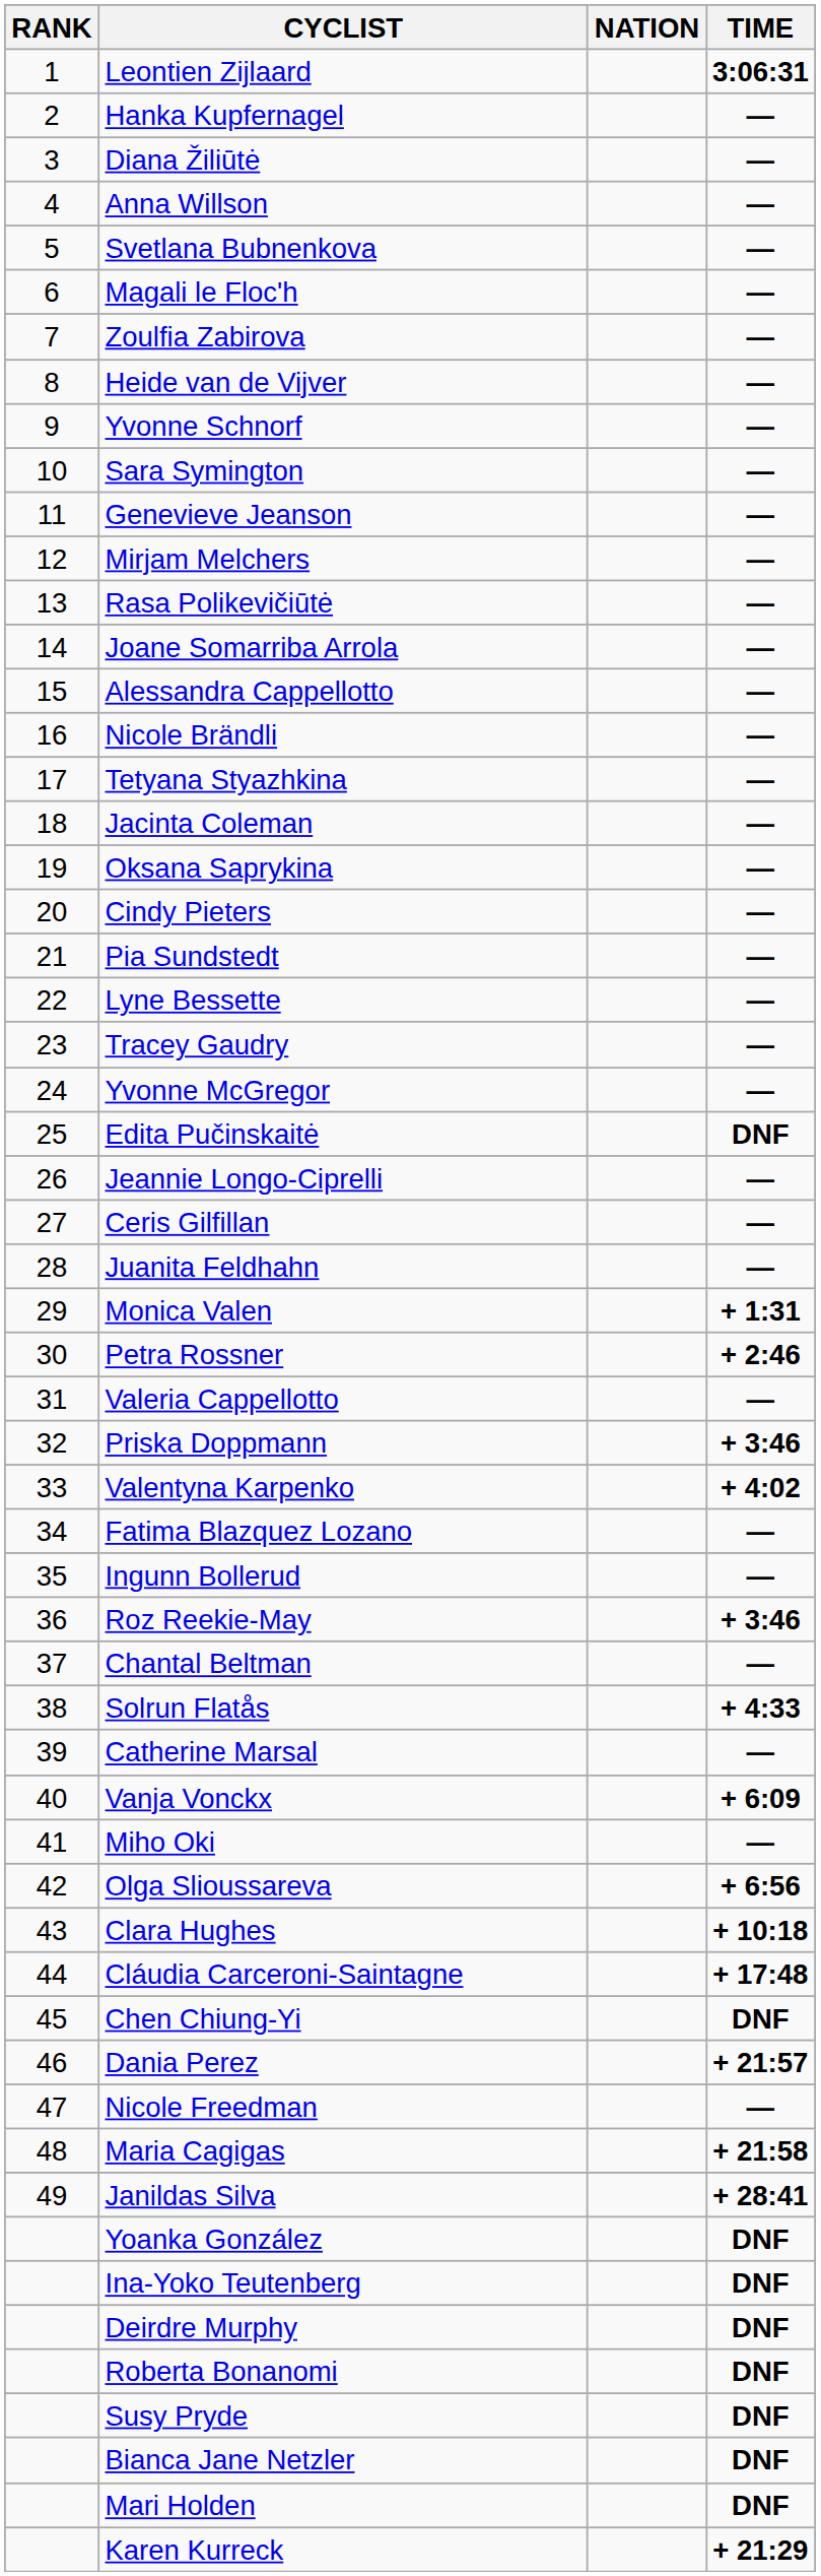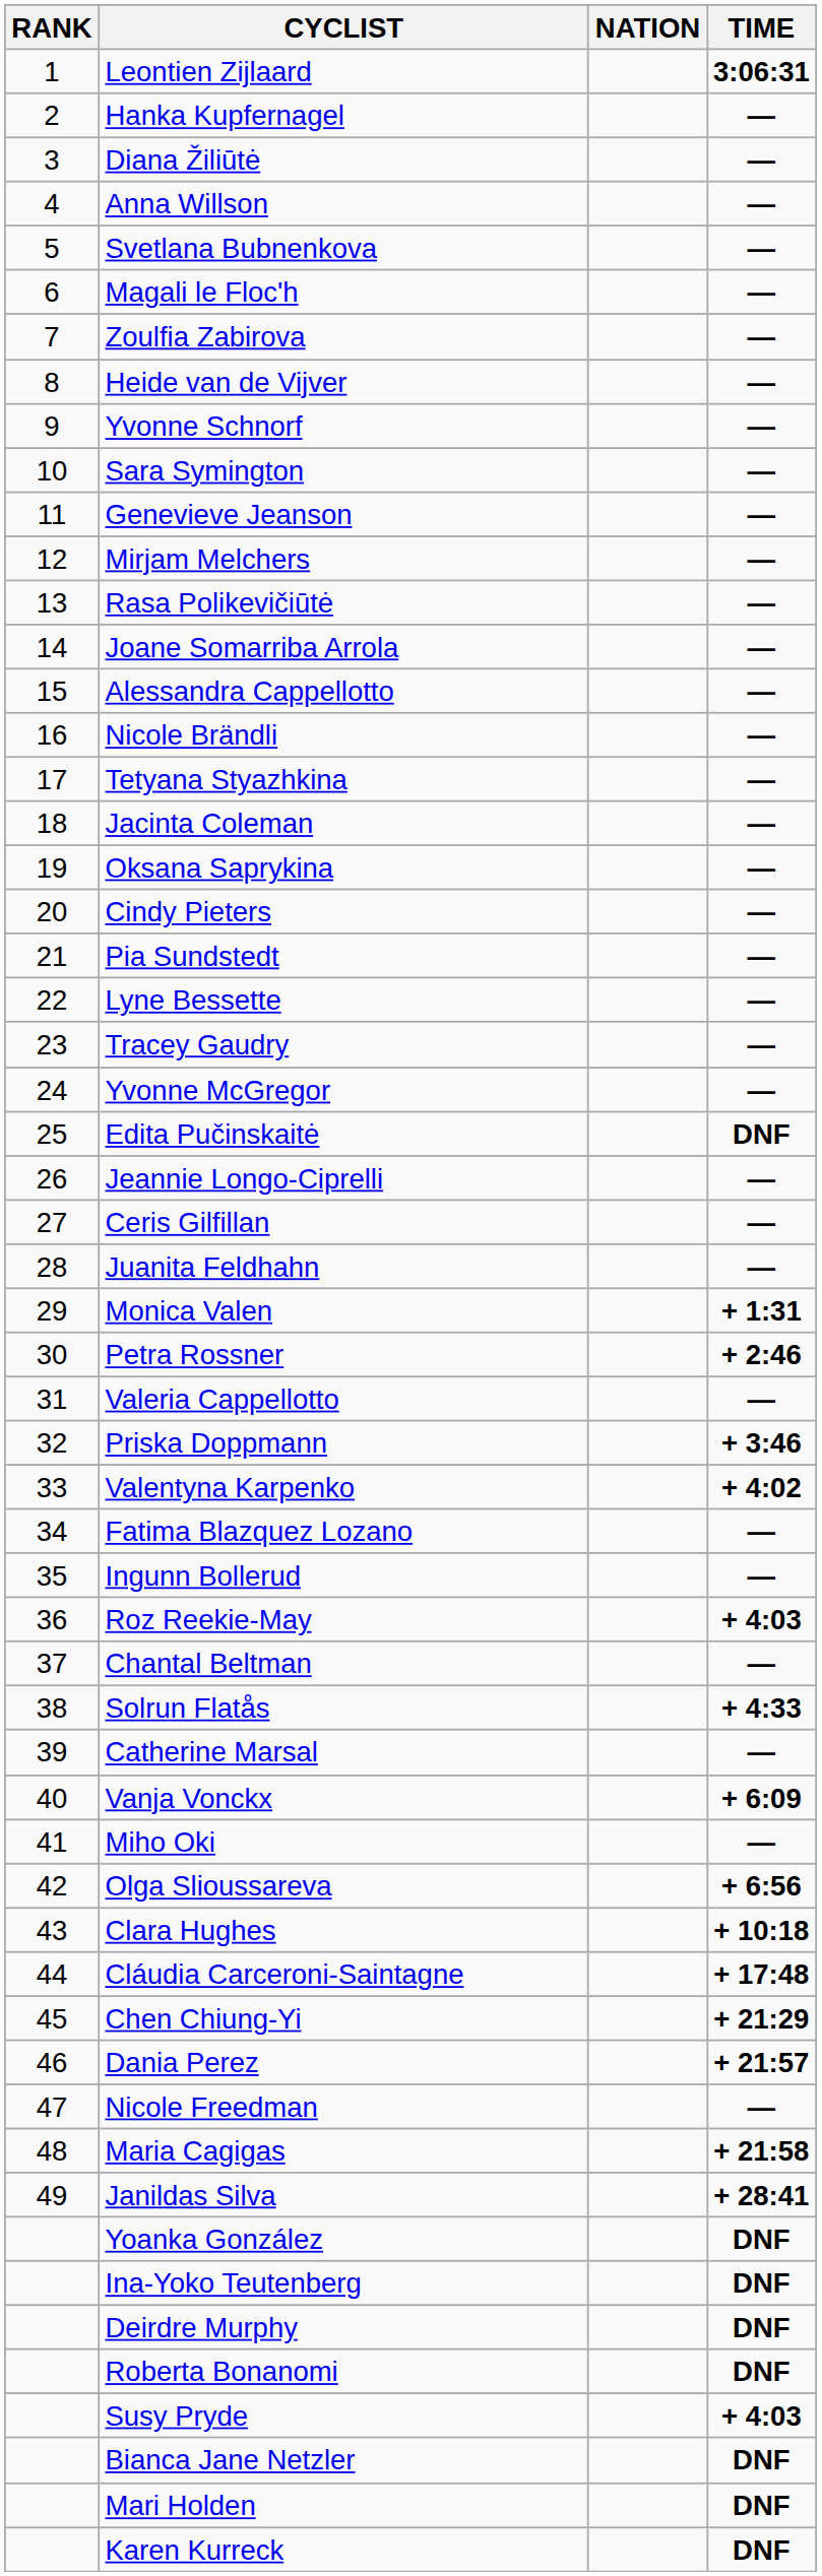 <table class="wikitable sortable" style="font-size:95%" width="50%">
 <tr>
 <th>RANK</th>
 <th align="left" style="width: 20em">CYCLIST</th>
 <th>NATION</th>
 <th>TIME</th>
 </tr>
 <tr>
 <td align="center">1</td>
 <td><a href='#'>Leontien Zijlaard</a></td>
 <td></td>
 <td align="center"><strong>3:06:31</strong></td>
 </tr>
 <tr>
 <td align="center">2</td>
 <td><a href='#'>Hanka Kupfernagel</a></td>
 <td></td>
 <td align="center"><strong>—</strong></td>
 </tr>
 <tr>
 <td align="center">3</td>
 <td><a href='#'>Diana Žiliūtė</a></td>
 <td></td>
 <td align="center"><strong>—</strong></td>
 </tr>
 <tr>
 <td align="center">4</td>
 <td><a href='#'>Anna Willson</a></td>
 <td></td>
 <td align="center"><strong>—</strong></td>
 </tr>
 <tr>
 <td align="center">5</td>
 <td><a href='#'>Svetlana Bubnenkova</a></td>
 <td></td>
 <td align="center"><strong>—</strong></td>
 </tr>
 <tr>
 <td align="center">6</td>
 <td><a href='#'>Magali le Floc'h</a></td>
 <td></td>
 <td align="center"><strong>—</strong></td>
 </tr>
 <tr>
 <td align="center">7</td>
 <td><a href='#'>Zoulfia Zabirova</a></td>
 <td></td>
 <td align="center"><strong>—</strong></td>
 </tr>
 <tr>
 <td align="center">8</td>
 <td><a href='#'>Heide van de Vijver</a></td>
 <td></td>
 <td align="center"><strong>—</strong></td>
 </tr>
 <tr>
 <td align="center">9</td>
 <td><a href='#'>Yvonne Schnorf</a></td>
 <td></td>
 <td align="center"><strong>—</strong></td>
 </tr>
 <tr>
 <td align="center">10</td>
 <td><a href='#'>Sara Symington</a></td>
 <td></td>
 <td align="center"><strong>—</strong></td>
 </tr>
 <tr>
 <td align="center">11</td>
 <td><a href='#'>Genevieve Jeanson</a></td>
 <td></td>
 <td align="center"><strong>—</strong></td>
 </tr>
 <tr>
 <td align="center">12</td>
 <td><a href='#'>Mirjam Melchers</a></td>
 <td></td>
 <td align="center"><strong>—</strong></td>
 </tr>
 <tr>
 <td align="center">13</td>
 <td><a href='#'>Rasa Polikevičiūtė</a></td>
 <td></td>
 <td align="center"><strong>—</strong></td>
 </tr>
 <tr>
 <td align="center">14</td>
 <td><a href='#'>Joane Somarriba Arrola</a></td>
 <td></td>
 <td align="center"><strong>—</strong></td>
 </tr>
 <tr>
 <td align="center">15</td>
 <td><a href='#'>Alessandra Cappellotto</a></td>
 <td></td>
 <td align="center"><strong>—</strong></td>
 </tr>
 <tr>
 <td align="center">16</td>
 <td><a href='#'>Nicole Brändli</a></td>
 <td></td>
 <td align="center"><strong>—</strong></td>
 </tr>
 <tr>
 <td align="center">17</td>
 <td><a href='#'>Tetyana Styazhkina</a></td>
 <td></td>
 <td align="center"><strong>—</strong></td>
 </tr>
 <tr>
 <td align="center">18</td>
 <td><a href='#'>Jacinta Coleman</a></td>
 <td></td>
 <td align="center"><strong>—</strong></td>
 </tr>
 <tr>
 <td align="center">19</td>
 <td><a href='#'>Oksana Saprykina</a></td>
 <td></td>
 <td align="center"><strong>—</strong></td>
 </tr>
 <tr>
 <td align="center">20</td>
 <td><a href='#'>Cindy Pieters</a></td>
 <td></td>
 <td align="center"><strong>—</strong></td>
 </tr>
 <tr>
 <td align="center">21</td>
 <td><a href='#'>Pia Sundstedt</a></td>
 <td></td>
 <td align="center"><strong>—</strong></td>
 </tr>
 <tr>
 <td align="center">22</td>
 <td><a href='#'>Lyne Bessette</a></td>
 <td></td>
 <td align="center"><strong>—</strong></td>
 </tr>
 <tr>
 <td align="center">23</td>
 <td><a href='#'>Tracey Gaudry</a></td>
 <td></td>
 <td align="center"><strong>—</strong></td>
 </tr>
 <tr>
 <td align="center">24</td>
 <td><a href='#'>Yvonne McGregor</a></td>
 <td></td>
 <td align="center"><strong>—</strong></td>
 </tr>
 <tr>
 <td align="center">25</td>
 <td><a href='#'>Edita Pučinskaitė</a></td>
 <td></td>
 <td align="center"><strong>DNF</strong></td>
 </tr>
 <tr>
 <td align="center">26</td>
 <td><a href='#'>Jeannie Longo-Ciprelli</a></td>
 <td></td>
 <td align="center"><strong>—</strong></td>
 </tr>
 <tr>
 <td align="center">27</td>
 <td><a href='#'>Ceris Gilfillan</a></td>
 <td></td>
 <td align="center"><strong>—</strong></td>
 </tr>
 <tr>
 <td align="center">28</td>
 <td><a href='#'>Juanita Feldhahn</a></td>
 <td></td>
 <td align="center"><strong>—</strong></td>
 </tr>
 <tr>
 <td align="center">29</td>
 <td><a href='#'>Monica Valen</a></td>
 <td></td>
 <td align="center"><strong>+ 1:31</strong></td>
 </tr>
 <tr>
 <td align="center">30</td>
 <td><a href='#'>Petra Rossner</a></td>
 <td></td>
 <td align="center"><strong>+ 2:46</strong></td>
 </tr>
 <tr>
 <td align="center">31</td>
 <td><a href='#'>Valeria Cappellotto</a></td>
 <td></td>
 <td align="center"><strong>—</strong></td>
 </tr>
 <tr>
 <td align="center">32</td>
 <td><a href='#'>Priska Doppmann</a></td>
 <td></td>
 <td align="center"><strong>+ 3:46</strong></td>
 </tr>
 <tr>
 <td align="center">33</td>
 <td><a href='#'>Valentyna Karpenko</a></td>
 <td></td>
 <td align="center"><strong>+ 4:02</strong></td>
 </tr>
 <tr>
 <td align="center">34</td>
 <td><a href='#'>Fatima Blazquez Lozano</a></td>
 <td></td>
 <td align="center"><strong>—</strong></td>
 </tr>
 <tr>
 <td align="center">35</td>
 <td><a href='#'>Ingunn Bollerud</a></td>
 <td></td>
 <td align="center"><strong>—</strong></td>
 </tr>
 <tr>
 <td align="center">36</td>
 <td><a href='#'>Roz Reekie-May</a></td>
 <td></td>
-<td align="center"><strong>+ 3:46</strong></td>
+<td align="center"><strong>+ 4:03</strong></td>
 </tr>
 <tr>
 <td align="center">37</td>
 <td><a href='#'>Chantal Beltman</a></td>
 <td></td>
 <td align="center"><strong>—</strong></td>
 </tr>
 <tr>
 <td align="center">38</td>
 <td><a href='#'>Solrun Flatås</a></td>
 <td></td>
 <td align="center"><strong>+ 4:33</strong></td>
 </tr>
 <tr>
 <td align="center">39</td>
 <td><a href='#'>Catherine Marsal</a></td>
 <td></td>
 <td align="center"><strong>—</strong></td>
 </tr>
 <tr>
 <td align="center">40</td>
 <td><a href='#'>Vanja Vonckx</a></td>
 <td></td>
 <td align="center"><strong>+ 6:09</strong></td>
 </tr>
 <tr>
 <td align="center">41</td>
 <td><a href='#'>Miho Oki</a></td>
 <td></td>
 <td align="center"><strong>—</strong></td>
 </tr>
 <tr>
 <td align="center">42</td>
 <td><a href='#'>Olga Slioussareva</a></td>
 <td></td>
 <td align="center"><strong>+ 6:56</strong></td>
 </tr>
 <tr>
 <td align="center">43</td>
 <td><a href='#'>Clara Hughes</a></td>
 <td></td>
 <td align="center"><strong>+ 10:18</strong></td>
 </tr>
 <tr>
 <td align="center">44</td>
 <td><a href='#'>Cláudia Carceroni-Saintagne</a></td>
 <td></td>
 <td align="center"><strong>+ 17:48</strong></td>
 </tr>
 <tr>
 <td align="center">45</td>
 <td><a href='#'>Chen Chiung-Yi</a></td>
 <td></td>
-<td align="center"><strong>DNF</strong></td>
+<td align="center"><strong>+ 21:29</strong></td>
 </tr>
 <tr>
 <td align="center">46</td>
 <td><a href='#'>Dania Perez</a></td>
 <td></td>
 <td align="center"><strong>+ 21:57</strong></td>
 </tr>
 <tr>
 <td align="center">47</td>
 <td><a href='#'>Nicole Freedman</a></td>
 <td></td>
 <td align="center"><strong>—</strong></td>
 </tr>
 <tr>
 <td align="center">48</td>
 <td><a href='#'>Maria Cagigas</a></td>
 <td></td>
 <td align="center"><strong>+ 21:58</strong></td>
 </tr>
 <tr>
 <td align="center">49</td>
 <td><a href='#'>Janildas Silva</a></td>
 <td></td>
 <td align="center"><strong>+ 28:41</strong></td>
 </tr>
 <tr>
 <td align="center"></td>
 <td><a href='#'>Yoanka González</a></td>
 <td></td>
 <td align="center"><strong>DNF</strong></td>
 </tr>
 <tr>
 <td align="center"></td>
 <td><a href='#'>Ina-Yoko Teutenberg</a></td>
 <td></td>
 <td align="center"><strong>DNF</strong></td>
 </tr>
 <tr>
 <td align="center"></td>
 <td><a href='#'>Deirdre Murphy</a></td>
 <td></td>
 <td align="center"><strong>DNF</strong></td>
 </tr>
 <tr>
 <td align="center"></td>
 <td><a href='#'>Roberta Bonanomi</a></td>
 <td></td>
 <td align="center"><strong>DNF</strong></td>
 </tr>
 <tr>
 <td align="center"></td>
 <td><a href='#'>Susy Pryde</a></td>
 <td></td>
-<td align="center"><strong>DNF</strong></td>
+<td align="center"><strong>+ 4:03</strong></td>
 </tr>
 <tr>
 <td align="center"></td>
 <td><a href='#'>Bianca Jane Netzler</a></td>
 <td></td>
 <td align="center"><strong>DNF</strong></td>
 </tr>
 <tr>
 <td align="center"></td>
 <td><a href='#'>Mari Holden</a></td>
 <td></td>
 <td align="center"><strong>DNF</strong></td>
 </tr>
 <tr>
 <td align="center"></td>
 <td><a href='#'>Karen Kurreck</a></td>
 <td></td>
-<td align="center"><strong>+ 21:29</strong></td>
+<td align="center"><strong>DNF</strong></td>
 </tr>
 </table>
